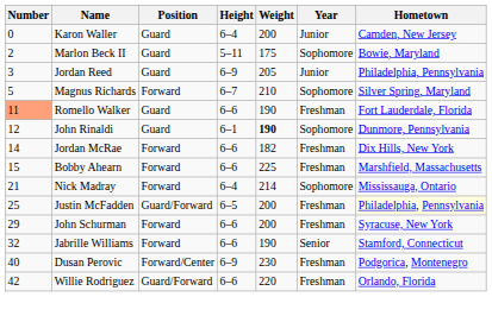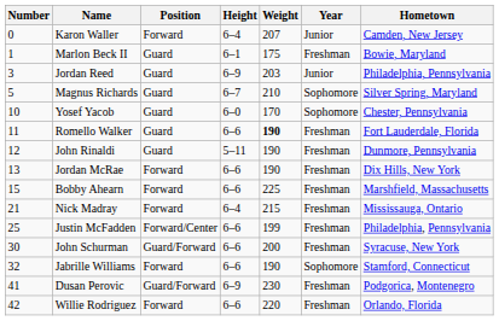 <table class="wikitable sortable" style="font-size: 95%;">
 <tr>
 <th>Number</th>
 <th>Name</th>
 <th>Position</th>
 <th>Height</th>
 <th>Weight</th>
 <th>Year</th>
 <th>Hometown</th>
 </tr>
 <tr>
 <td>0</td>
 <td>Karon Waller</td>
-<td>Guard</td>
+<td>Forward</td>
 <td>6–4</td>
-<td>200</td>
+<td>207</td>
 <td>Junior</td>
 <td><a href='#'>Camden, New Jersey</a></td>
 </tr>
 <tr>
-<td>2</td>
+<td>1</td>
 <td>Marlon Beck II</td>
 <td>Guard</td>
-<td>5–11</td>
+<td>6–1</td>
 <td>175</td>
-<td>Sophomore</td>
+<td>Freshman</td>
 <td><a href='#'>Bowie, Maryland</a></td>
 </tr>
 <tr>
 <td>3</td>
 <td>Jordan Reed</td>
 <td>Guard</td>
 <td>6–9</td>
-<td>205</td>
+<td>203</td>
 <td>Junior</td>
 <td><a href='#'>Philadelphia, Pennsylvania</a></td>
 </tr>
 <tr>
 <td>5</td>
 <td>Magnus Richards</td>
-<td>Forward</td>
+<td>Guard</td>
 <td>6–7</td>
 <td>210</td>
 <td>Sophomore</td>
 <td><a href='#'>Silver Spring, Maryland</a></td>
 </tr>
 <tr>
-<td style="background: lightsalmon;">11</td>
+<td>10</td>
+<td>Yosef Yacob</td>
+<td>Guard</td>
+<td>6–0</td>
+<td>170</td>
+<td>Sophomore</td>
+<td><a href='#'>Chester, Pennsylvania</a></td>
+</tr>
+<tr>
+<td>11</td>
 <td>Romello Walker</td>
 <td>Guard</td>
 <td>6–6</td>
-<td>190</td>
+<td><strong>190</strong></td>
 <td>Freshman</td>
 <td><a href='#'>Fort Lauderdale, Florida</a></td>
 </tr>
 <tr>
 <td>12</td>
 <td>John Rinaldi</td>
 <td>Guard</td>
-<td>6–1</td>
-<td><strong>190</strong></td>
-<td>Sophomore</td>
+<td>5–11</td>
+<td>190</td>
+<td>Freshman</td>
 <td><a href='#'>Dunmore, Pennsylvania</a></td>
 </tr>
 <tr>
-<td>14</td>
+<td>13</td>
 <td>Jordan McRae</td>
 <td>Forward</td>
 <td>6–6</td>
-<td>182</td>
+<td>190</td>
 <td>Freshman</td>
 <td><a href='#'>Dix Hills, New York</a></td>
 </tr>
 <tr>
 <td>15</td>
 <td>Bobby Ahearn</td>
 <td>Forward</td>
 <td>6–6</td>
 <td>225</td>
 <td>Freshman</td>
 <td><a href='#'>Marshfield, Massachusetts</a></td>
 </tr>
 <tr>
 <td>21</td>
 <td>Nick Madray</td>
 <td>Forward</td>
 <td>6–4</td>
-<td>214</td>
-<td>Sophomore</td>
+<td>215</td>
+<td>Freshman</td>
 <td><a href='#'>Mississauga, Ontario</a></td>
 </tr>
 <tr>
 <td>25</td>
 <td>Justin McFadden</td>
-<td>Guard/Forward</td>
-<td>6–5</td>
-<td>200</td>
+<td>Forward/Center</td>
+<td>6–6</td>
+<td>199</td>
 <td>Freshman</td>
-<td style="background: lightyellow;"><a href='#'>Philadelphia</a>, <a href='#'>Pennsylvania</a></td>
+<td><a href='#'>Philadelphia</a>, <a href='#'>Pennsylvania</a></td>
 </tr>
 <tr>
-<td>29</td>
+<td>30</td>
 <td>John Schurman</td>
-<td>Forward</td>
+<td>Guard/Forward</td>
 <td>6–6</td>
 <td>200</td>
 <td>Freshman</td>
 <td><a href='#'>Syracuse, New York</a></td>
 </tr>
 <tr>
 <td>32</td>
 <td>Jabrille Williams</td>
 <td>Forward</td>
 <td>6–6</td>
 <td>190</td>
-<td>Senior</td>
+<td>Sophomore</td>
 <td><a href='#'>Stamford, Connecticut</a></td>
 </tr>
 <tr>
-<td>40</td>
+<td>41</td>
 <td>Dusan Perovic</td>
-<td>Forward/Center</td>
+<td>Guard/Forward</td>
 <td>6–9</td>
 <td>230</td>
 <td>Freshman</td>
 <td><a href='#'>Podgorica</a>, <a href='#'>Montenegro</a></td>
 </tr>
 <tr>
 <td>42</td>
 <td>Willie Rodriguez</td>
-<td>Guard/Forward</td>
+<td>Forward</td>
 <td>6–6</td>
 <td>220</td>
 <td>Freshman</td>
 <td><a href='#'>Orlando, Florida</a></td>
 </tr>
 </table>
